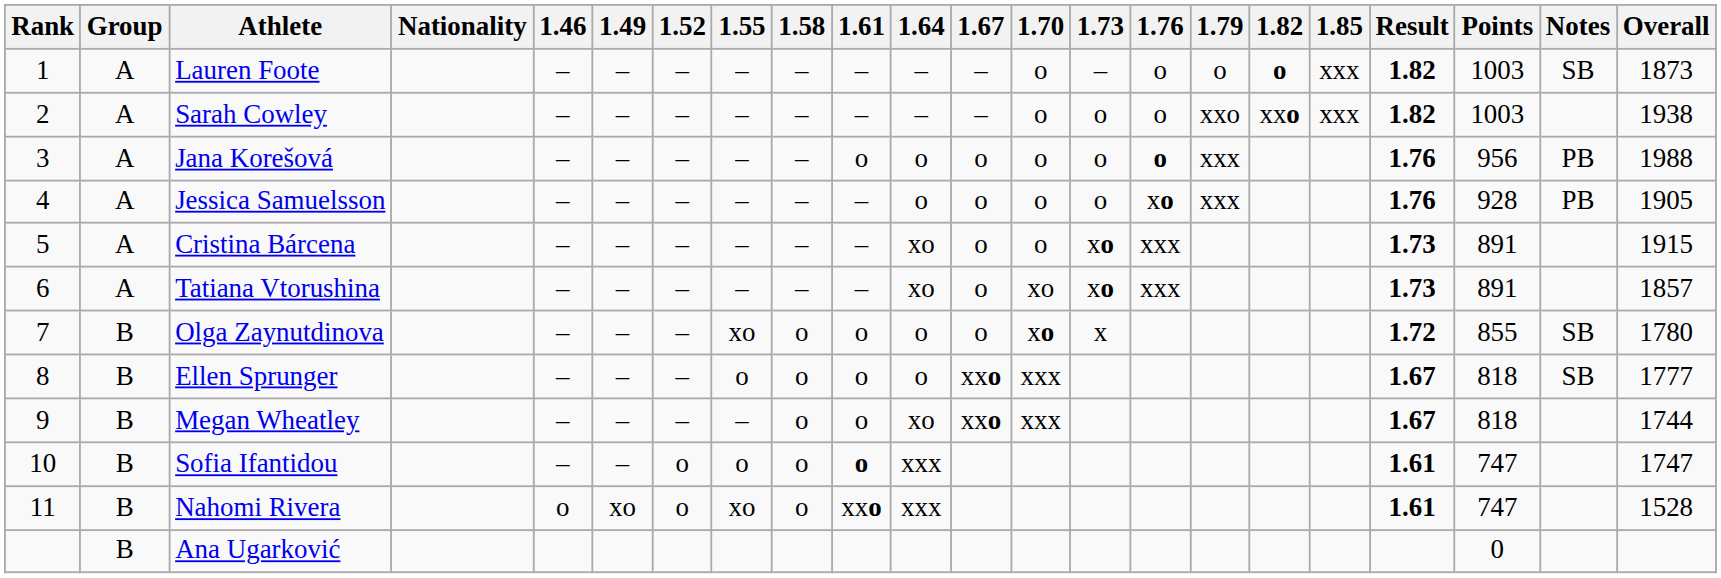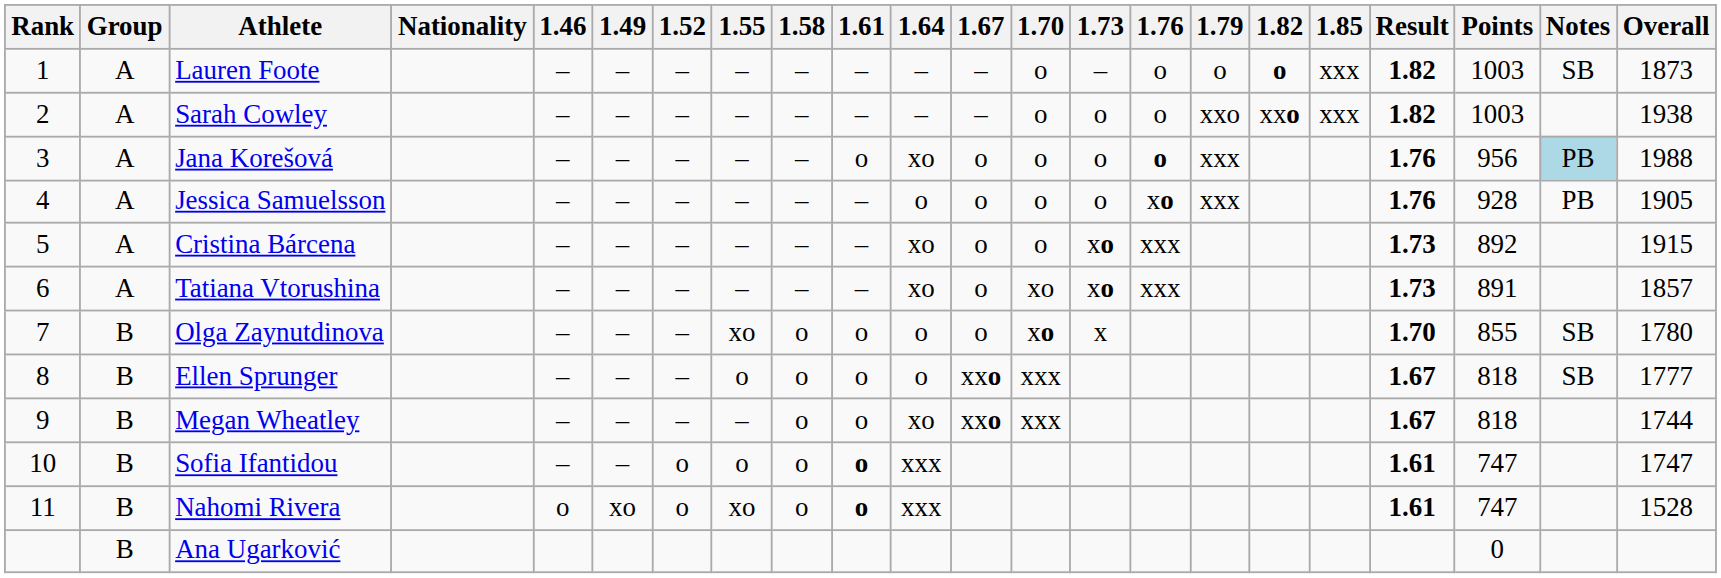 <table class="wikitable sortable" style="text-align:center; font-size:92%">
 <tr>
 <th>Rank</th>
 <th>Group</th>
 <th>Athlete</th>
 <th>Nationality</th>
 <th>1.46</th>
 <th>1.49</th>
 <th>1.52</th>
 <th>1.55</th>
 <th>1.58</th>
 <th>1.61</th>
 <th>1.64</th>
 <th>1.67</th>
 <th>1.70</th>
 <th>1.73</th>
 <th>1.76</th>
 <th>1.79</th>
 <th>1.82</th>
 <th>1.85</th>
 <th>Result</th>
 <th>Points</th>
 <th>Notes</th>
 <th>Overall</th>
 </tr>
 <tr>
 <td>1</td>
 <td>A</td>
 <td align="left"><a href='#'>Lauren Foote</a></td>
 <td align=left></td>
 <td>–</td>
 <td>–</td>
 <td>–</td>
 <td>–</td>
 <td>–</td>
 <td>–</td>
 <td>–</td>
 <td>–</td>
 <td>o</td>
 <td>–</td>
 <td>o</td>
 <td>o</td>
 <td><strong>o</strong></td>
 <td>xxx</td>
 <td><strong>1.82</strong></td>
 <td>1003</td>
 <td>SB</td>
 <td>1873</td>
 </tr>
 <tr>
 <td>2</td>
 <td>A</td>
 <td align="left"><a href='#'>Sarah Cowley</a></td>
 <td align=left></td>
 <td>–</td>
 <td>–</td>
 <td>–</td>
 <td>–</td>
 <td>–</td>
 <td>–</td>
 <td>–</td>
 <td>–</td>
 <td>o</td>
 <td>o</td>
 <td>o</td>
 <td>xxo</td>
 <td>xx<strong>o</strong></td>
 <td>xxx</td>
 <td><strong>1.82</strong></td>
 <td>1003</td>
 <td></td>
 <td>1938</td>
 </tr>
 <tr>
 <td>3</td>
 <td>A</td>
 <td align="left"><a href='#'>Jana Korešová</a></td>
 <td align=left></td>
 <td>–</td>
 <td>–</td>
 <td>–</td>
 <td>–</td>
 <td>–</td>
 <td>o</td>
-<td>o</td>
+<td>xo</td>
 <td>o</td>
 <td>o</td>
 <td>o</td>
 <td><strong>o</strong></td>
 <td>xxx</td>
 <td></td>
 <td></td>
 <td><strong>1.76</strong></td>
 <td>956</td>
-<td>PB</td>
+<td style="background: lightblue;">PB</td>
 <td>1988</td>
 </tr>
 <tr>
 <td>4</td>
 <td>A</td>
 <td align="left"><a href='#'>Jessica Samuelsson</a></td>
 <td align=left></td>
 <td>–</td>
 <td>–</td>
 <td>–</td>
 <td>–</td>
 <td>–</td>
 <td>–</td>
 <td>o</td>
 <td>o</td>
 <td>o</td>
 <td>o</td>
 <td>x<strong>o</strong></td>
 <td>xxx</td>
 <td></td>
 <td></td>
 <td><strong>1.76</strong></td>
 <td>928</td>
 <td>PB</td>
 <td>1905</td>
 </tr>
 <tr>
 <td>5</td>
 <td>A</td>
 <td align="left"><a href='#'>Cristina Bárcena</a></td>
 <td align=left></td>
 <td>–</td>
 <td>–</td>
 <td>–</td>
 <td>–</td>
 <td>–</td>
 <td>–</td>
 <td>xo</td>
 <td>o</td>
 <td>o</td>
 <td>x<strong>o</strong></td>
 <td>xxx</td>
 <td></td>
 <td></td>
 <td></td>
 <td><strong>1.73</strong></td>
-<td>891</td>
+<td>892</td>
 <td></td>
 <td>1915</td>
 </tr>
 <tr>
 <td>6</td>
 <td>A</td>
 <td align="left"><a href='#'>Tatiana Vtorushina</a></td>
 <td align=left></td>
 <td>–</td>
 <td>–</td>
 <td>–</td>
 <td>–</td>
 <td>–</td>
 <td>–</td>
 <td>xo</td>
 <td>o</td>
 <td>xo</td>
 <td>x<strong>o</strong></td>
 <td>xxx</td>
 <td></td>
 <td></td>
 <td></td>
 <td><strong>1.73</strong></td>
 <td>891</td>
 <td></td>
 <td>1857</td>
 </tr>
 <tr>
 <td>7</td>
 <td>B</td>
 <td align="left"><a href='#'>Olga Zaynutdinova</a></td>
 <td align=left></td>
 <td>–</td>
 <td>–</td>
 <td>–</td>
 <td>xo</td>
 <td>o</td>
 <td>o</td>
 <td>o</td>
 <td>o</td>
 <td>x<strong>o</strong></td>
 <td>x</td>
 <td></td>
 <td></td>
 <td></td>
 <td></td>
-<td><strong>1.72</strong></td>
+<td><strong>1.70</strong></td>
 <td>855</td>
 <td>SB</td>
 <td>1780</td>
 </tr>
 <tr>
 <td>8</td>
 <td>B</td>
 <td align="left"><a href='#'>Ellen Sprunger</a></td>
 <td align=left></td>
 <td>–</td>
 <td>–</td>
 <td>–</td>
 <td>o</td>
 <td>o</td>
 <td>o</td>
 <td>o</td>
 <td>xx<strong>o</strong></td>
 <td>xxx</td>
 <td></td>
 <td></td>
 <td></td>
 <td></td>
 <td></td>
 <td><strong>1.67</strong></td>
 <td>818</td>
 <td>SB</td>
 <td>1777</td>
 </tr>
 <tr>
 <td>9</td>
 <td>B</td>
 <td align="left"><a href='#'>Megan Wheatley</a></td>
 <td align=left></td>
 <td>–</td>
 <td>–</td>
 <td>–</td>
 <td>–</td>
 <td>o</td>
 <td>o</td>
 <td>xo</td>
 <td>xx<strong>o</strong></td>
 <td>xxx</td>
 <td></td>
 <td></td>
 <td></td>
 <td></td>
 <td></td>
 <td><strong>1.67</strong></td>
 <td>818</td>
 <td></td>
 <td>1744</td>
 </tr>
 <tr>
 <td>10</td>
 <td>B</td>
 <td align="left"><a href='#'>Sofia Ifantidou</a></td>
 <td align=left></td>
 <td>–</td>
 <td>–</td>
 <td>o</td>
 <td>o</td>
 <td>o</td>
 <td><strong>o</strong></td>
 <td>xxx</td>
 <td></td>
 <td></td>
 <td></td>
 <td></td>
 <td></td>
 <td></td>
 <td></td>
 <td><strong>1.61</strong></td>
 <td>747</td>
 <td></td>
 <td>1747</td>
 </tr>
 <tr>
 <td>11</td>
 <td>B</td>
 <td align="left"><a href='#'>Nahomi Rivera</a></td>
 <td align=left></td>
 <td>o</td>
 <td>xo</td>
 <td>o</td>
 <td>xo</td>
 <td>o</td>
-<td>xx<strong>o</strong></td>
+<td><strong>o</strong></td>
 <td>xxx</td>
 <td></td>
 <td></td>
 <td></td>
 <td></td>
 <td></td>
 <td></td>
 <td></td>
 <td><strong>1.61</strong></td>
 <td>747</td>
 <td></td>
 <td>1528</td>
 </tr>
 <tr>
 <td></td>
 <td>B</td>
 <td align="left"><a href='#'>Ana Ugarković</a></td>
 <td align=left></td>
 <td></td>
 <td></td>
 <td></td>
 <td></td>
 <td></td>
 <td></td>
 <td></td>
 <td></td>
 <td></td>
 <td></td>
 <td></td>
 <td></td>
 <td></td>
 <td></td>
 <td><strong></strong></td>
 <td>0</td>
 <td></td>
 <td></td>
 </tr>
 </table>
